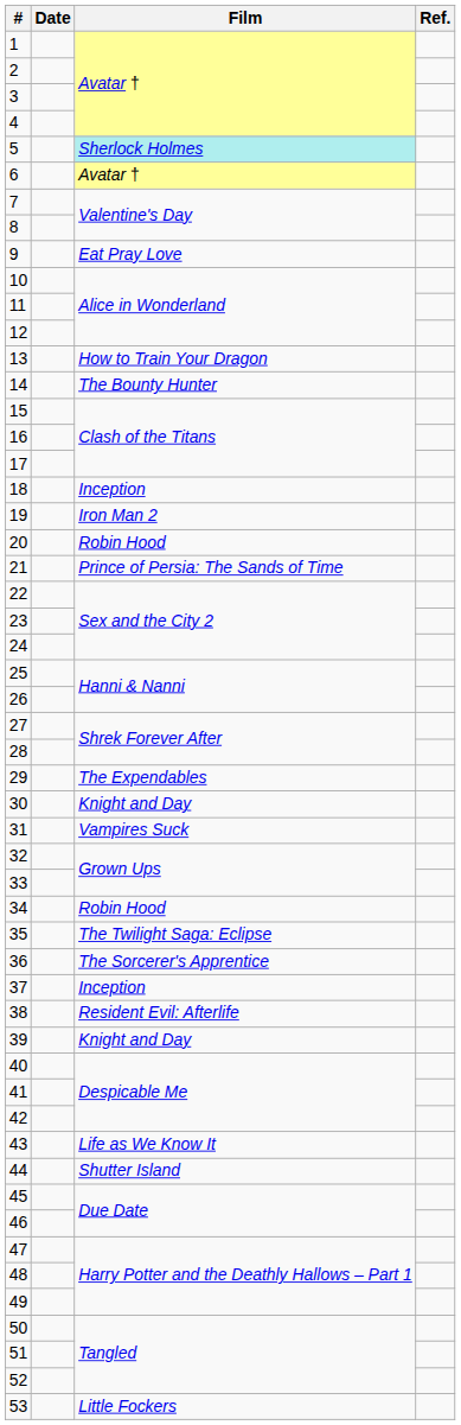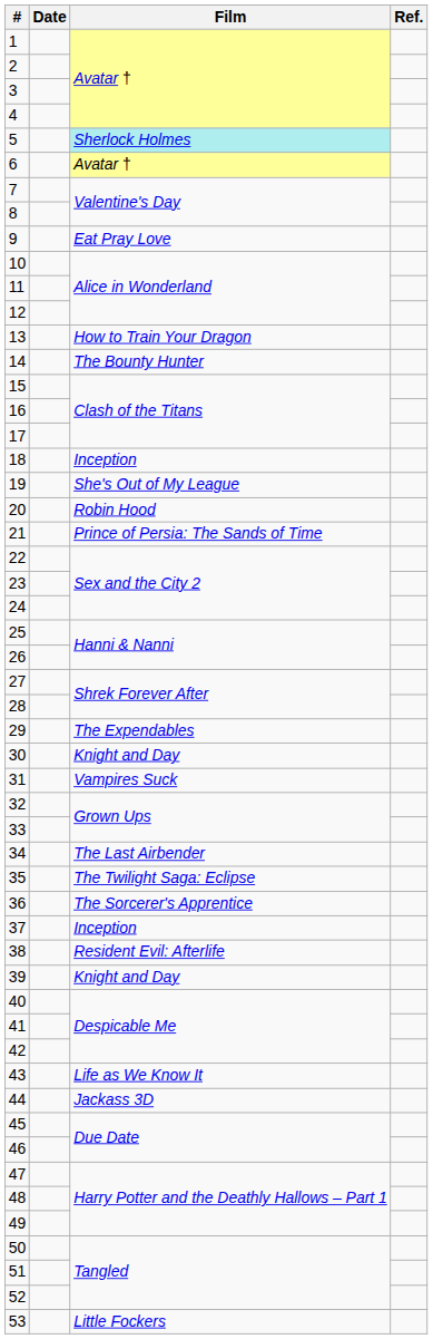 <table class="wikitable sortable">
 <tr>
 <th>#</th>
 <th>Date</th>
 <th>Film</th>
 <th>Ref.</th>
 </tr>
 <tr>
 <td>1</td>
 <td></td>
 <td rowspan="4" style="background-color:#FFFF99"><em><a href='#'>Avatar</a></em> †</td>
 <td></td>
 </tr>
 <tr>
 <td>2</td>
 <td></td>
 <td></td>
 </tr>
 <tr>
 <td>3</td>
 <td></td>
 <td></td>
 </tr>
 <tr>
 <td>4</td>
 <td></td>
 <td></td>
 </tr>
 <tr>
 <td>5</td>
 <td></td>
 <td rowspan="1" style="background: paleturquoise;"><em><a href='#'>Sherlock Holmes</a></em></td>
 <td></td>
 </tr>
 <tr>
 <td>6</td>
 <td></td>
 <td style="background-color:#FFFF99"><em>Avatar</em> †</td>
 <td></td>
 </tr>
 <tr>
 <td>7</td>
 <td></td>
 <td rowspan="2"><em><a href='#'>Valentine's Day</a></em></td>
 <td></td>
 </tr>
 <tr>
 <td>8</td>
 <td></td>
 <td></td>
 </tr>
 <tr>
 <td>9</td>
 <td></td>
 <td rowspan="1"><em><a href='#'>Eat Pray Love</a></em></td>
 <td></td>
 </tr>
 <tr>
 <td>10</td>
 <td></td>
 <td rowspan="3"><em><a href='#'>Alice in Wonderland</a></em></td>
 <td></td>
 </tr>
 <tr>
 <td>11</td>
 <td></td>
 <td></td>
 </tr>
 <tr>
 <td>12</td>
 <td></td>
 <td></td>
 </tr>
 <tr>
 <td>13</td>
 <td></td>
 <td rowspan="1"><em><a href='#'>How to Train Your Dragon</a></em></td>
 <td></td>
 </tr>
 <tr>
 <td>14</td>
 <td></td>
 <td rowspan="1"><em><a href='#'>The Bounty Hunter</a></em></td>
 <td></td>
 </tr>
 <tr>
 <td>15</td>
 <td></td>
 <td rowspan="3"><em><a href='#'>Clash of the Titans</a></em></td>
 <td></td>
 </tr>
 <tr>
 <td>16</td>
 <td></td>
 <td></td>
 </tr>
 <tr>
 <td>17</td>
 <td></td>
 <td></td>
 </tr>
 <tr>
 <td>18</td>
 <td></td>
 <td rowspan="1"><em><a href='#'>Inception</a></em></td>
 <td></td>
 </tr>
 <tr>
 <td>19</td>
 <td></td>
-<td rowspan="1"><em><a href='#'>Iron Man 2</a></em></td>
+<td rowspan="1"><em><a href='#'>She's Out of My League</a></em></td>
 <td></td>
 </tr>
 <tr>
 <td>20</td>
 <td></td>
 <td rowspan="1"><em><a href='#'>Robin Hood</a></em></td>
 <td></td>
 </tr>
 <tr>
 <td>21</td>
 <td></td>
 <td rowspan="1"><em><a href='#'>Prince of Persia: The Sands of Time</a></em></td>
 <td></td>
 </tr>
 <tr>
 <td>22</td>
 <td></td>
 <td rowspan="3"><em><a href='#'>Sex and the City 2</a></em></td>
 <td></td>
 </tr>
 <tr>
 <td>23</td>
 <td></td>
 <td></td>
 </tr>
 <tr>
 <td>24</td>
 <td></td>
 <td></td>
 </tr>
 <tr>
 <td>25</td>
 <td></td>
 <td rowspan="2"><em><a href='#'>Hanni & Nanni</a></em></td>
 <td></td>
 </tr>
 <tr>
 <td>26</td>
 <td></td>
 <td></td>
 </tr>
 <tr>
 <td>27</td>
 <td></td>
 <td rowspan="2"><em><a href='#'>Shrek Forever After</a></em></td>
 <td></td>
 </tr>
 <tr>
 <td>28</td>
 <td></td>
 <td></td>
 </tr>
 <tr>
 <td>29</td>
 <td></td>
 <td rowspan="1"><em><a href='#'>The Expendables</a></em></td>
 <td></td>
 </tr>
 <tr>
 <td>30</td>
 <td></td>
 <td rowspan="1"><em><a href='#'>Knight and Day</a></em></td>
 <td></td>
 </tr>
 <tr>
 <td>31</td>
 <td></td>
 <td rowspan="1"><em><a href='#'>Vampires Suck</a></em></td>
 <td></td>
 </tr>
 <tr>
 <td>32</td>
 <td></td>
 <td rowspan="2"><em><a href='#'>Grown Ups</a></em></td>
 <td></td>
 </tr>
 <tr>
 <td>33</td>
 <td></td>
 <td></td>
 </tr>
 <tr>
 <td>34</td>
 <td></td>
-<td rowspan="1"><em><a href='#'>Robin Hood</a></em></td>
+<td rowspan="1"><em><a href='#'>The Last Airbender</a></em></td>
 <td></td>
 </tr>
 <tr>
 <td>35</td>
 <td></td>
 <td rowspan="1"><em><a href='#'>The Twilight Saga: Eclipse</a></em></td>
 <td></td>
 </tr>
 <tr>
 <td>36</td>
 <td></td>
 <td rowspan="1"><em><a href='#'>The Sorcerer's Apprentice</a></em></td>
 <td></td>
 </tr>
 <tr>
 <td>37</td>
 <td></td>
 <td rowspan="1"><em><a href='#'>Inception</a></em></td>
 <td></td>
 </tr>
 <tr>
 <td>38</td>
 <td></td>
 <td rowspan="1"><em><a href='#'>Resident Evil: Afterlife</a></em></td>
 <td></td>
 </tr>
 <tr>
 <td>39</td>
 <td></td>
 <td rowspan="1"><em><a href='#'>Knight and Day</a></em></td>
 <td></td>
 </tr>
 <tr>
 <td>40</td>
 <td></td>
 <td rowspan="3"><em><a href='#'>Despicable Me</a></em></td>
 <td></td>
 </tr>
 <tr>
 <td>41</td>
 <td></td>
 <td></td>
 </tr>
 <tr>
 <td>42</td>
 <td></td>
 <td></td>
 </tr>
 <tr>
 <td>43</td>
 <td></td>
 <td rowspan="1"><em><a href='#'>Life as We Know It</a></em></td>
 <td></td>
 </tr>
 <tr>
 <td>44</td>
 <td></td>
-<td rowspan="1"><em><a href='#'>Shutter Island</a></em></td>
+<td rowspan="1"><em><a href='#'>Jackass 3D</a></em></td>
 <td></td>
 </tr>
 <tr>
 <td>45</td>
 <td></td>
 <td rowspan="2"><em><a href='#'>Due Date</a></em></td>
 <td></td>
 </tr>
 <tr>
 <td>46</td>
 <td></td>
 <td></td>
 </tr>
 <tr>
 <td>47</td>
 <td></td>
 <td rowspan="3"><em><a href='#'>Harry Potter and the Deathly Hallows – Part 1</a></em></td>
 <td></td>
 </tr>
 <tr>
 <td>48</td>
 <td></td>
 <td></td>
 </tr>
 <tr>
 <td>49</td>
 <td></td>
 <td></td>
 </tr>
 <tr>
 <td>50</td>
 <td></td>
 <td rowspan="3"><em><a href='#'>Tangled</a></em></td>
 <td></td>
 </tr>
 <tr>
 <td>51</td>
 <td></td>
 <td></td>
 </tr>
 <tr>
 <td>52</td>
 <td></td>
 <td></td>
 </tr>
 <tr>
 <td>53</td>
 <td></td>
 <td rowspan="3"><em><a href='#'>Little Fockers</a></em></td>
 <td></td>
 </tr>
 </table>
